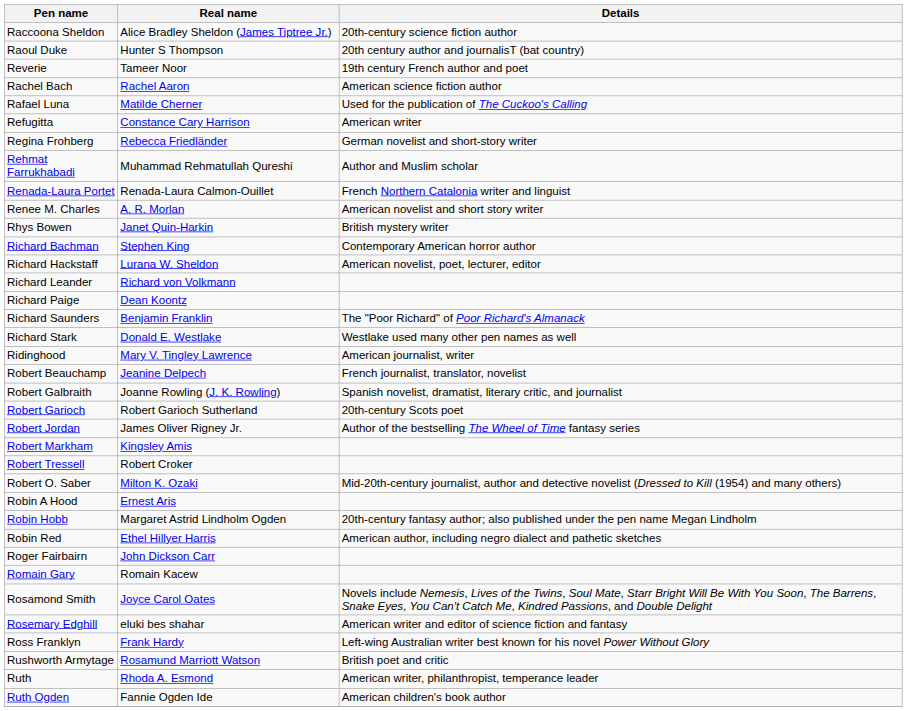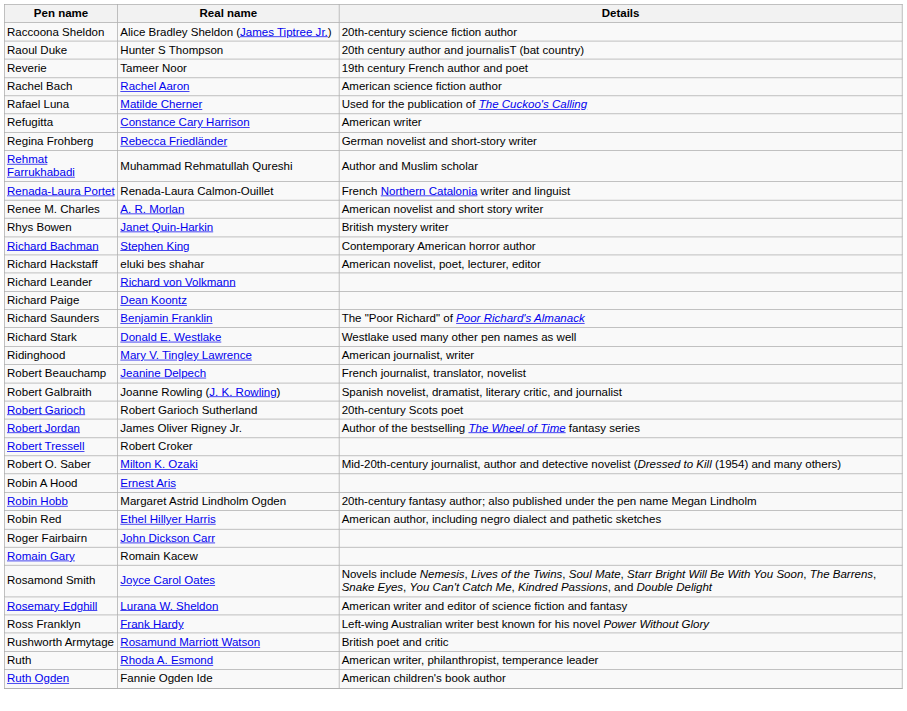 <table class="wikitable sortable">
 <tr>
 <th style="width:150px;">Pen name</th>
 <th style="width:300px;">Real name</th>
 <th class=unsortable>Details</th>
 </tr>
 <tr>
 <td>Raccoona Sheldon</td>
 <td>Alice Bradley Sheldon (<a href='#'>James Tiptree Jr.</a>)</td>
 <td>20th-century science fiction author</td>
 </tr>
 <tr>
 <td>Raoul Duke</td>
 <td>Hunter S Thompson</td>
 <td>20th century author and journalisT (bat country)</td>
 </tr>
 <tr>
 <td>Reverie</td>
 <td>Tameer Noor</td>
 <td>19th century French author and poet</td>
 </tr>
 <tr>
 <td>Rachel Bach</td>
 <td><a href='#'>Rachel Aaron</a></td>
 <td>American science fiction author</td>
 </tr>
 <tr>
 <td>Rafael Luna</td>
 <td><a href='#'>Matilde Cherner</a></td>
 <td>Used for the publication of <em><a href='#'>The Cuckoo's Calling</a></em></td>
 </tr>
 <tr>
 <td>Refugitta</td>
 <td><a href='#'>Constance Cary Harrison</a></td>
 <td>American writer</td>
 </tr>
 <tr>
 <td>Regina Frohberg</td>
 <td><a href='#'>Rebecca Friedländer</a></td>
 <td>German novelist and short-story writer</td>
 </tr>
 <tr>
 <td><a href='#'>Rehmat Farrukhabadi</a></td>
 <td>Muhammad Rehmatullah Qureshi</td>
 <td>Author and Muslim scholar</td>
 </tr>
 <tr>
 <td><a href='#'>Renada-Laura Portet</a></td>
 <td>Renada-Laura Calmon-Ouillet</td>
 <td>French <a href='#'>Northern Catalonia</a> writer and linguist</td>
 </tr>
 <tr>
 <td>Renee M. Charles</td>
 <td><a href='#'>A. R. Morlan</a></td>
 <td>American novelist and short story writer</td>
 </tr>
 <tr>
 <td>Rhys Bowen</td>
 <td><a href='#'>Janet Quin-Harkin</a></td>
 <td>British mystery writer</td>
 </tr>
 <tr>
 <td><a href='#'>Richard Bachman</a></td>
 <td><a href='#'>Stephen King</a></td>
 <td>Contemporary American horror author</td>
 </tr>
 <tr>
 <td>Richard Hackstaff</td>
-<td><a href='#'>Lurana W. Sheldon</a></td>
+<td>eluki bes shahar</td>
 <td>American novelist, poet, lecturer, editor</td>
 </tr>
 <tr>
 <td>Richard Leander</td>
 <td><a href='#'>Richard von Volkmann</a></td>
 <td></td>
 </tr>
 <tr>
 <td>Richard Paige</td>
 <td><a href='#'>Dean Koontz</a></td>
 <td></td>
 </tr>
 <tr>
 <td>Richard Saunders</td>
 <td><a href='#'>Benjamin Franklin</a></td>
 <td>The "Poor Richard" of <em><a href='#'>Poor Richard's Almanack</a></em></td>
 </tr>
 <tr>
 <td>Richard Stark</td>
 <td><a href='#'>Donald E. Westlake</a></td>
 <td>Westlake used many other pen names as well</td>
 </tr>
 <tr>
 <td>Ridinghood</td>
 <td><a href='#'>Mary V. Tingley Lawrence</a></td>
 <td>American journalist, writer</td>
 </tr>
 <tr>
 <td>Robert Beauchamp</td>
 <td><a href='#'>Jeanine Delpech</a></td>
 <td>French journalist, translator, novelist</td>
 </tr>
 <tr>
 <td>Robert Galbraith</td>
 <td>Joanne Rowling (<a href='#'>J. K. Rowling</a>)</td>
 <td>Spanish novelist, dramatist, literary critic, and journalist</td>
 </tr>
 <tr>
 <td><a href='#'>Robert Garioch</a></td>
 <td>Robert Garioch Sutherland</td>
 <td>20th-century Scots poet</td>
 </tr>
 <tr>
 <td><a href='#'>Robert Jordan</a></td>
 <td>James Oliver Rigney Jr.</td>
 <td>Author of the bestselling <em><a href='#'>The Wheel of Time</a></em> fantasy series</td>
 </tr>
 <tr>
-<td><a href='#'>Robert Markham</a></td>
-<td><a href='#'>Kingsley Amis</a></td>
-<td></td>
-</tr>
-<tr>
 <td><a href='#'>Robert Tressell</a></td>
 <td>Robert Croker</td>
 <td></td>
 </tr>
 <tr>
 <td>Robert O. Saber</td>
 <td><a href='#'>Milton K. Ozaki</a></td>
 <td>Mid-20th-century journalist, author and detective novelist (<em>Dressed to Kill</em> (1954) and many others)</td>
 </tr>
 <tr>
 <td>Robin A Hood</td>
 <td><a href='#'>Ernest Aris</a></td>
 <td></td>
 </tr>
 <tr>
 <td><a href='#'>Robin Hobb</a></td>
 <td>Margaret Astrid Lindholm Ogden</td>
 <td>20th-century fantasy author; also published under the pen name Megan Lindholm</td>
 </tr>
 <tr>
 <td>Robin Red</td>
 <td><a href='#'>Ethel Hillyer Harris</a></td>
 <td>American author, including negro dialect and pathetic sketches</td>
 </tr>
 <tr>
 <td>Roger Fairbairn</td>
 <td><a href='#'>John Dickson Carr</a></td>
 <td></td>
 </tr>
 <tr>
 <td><a href='#'>Romain Gary</a></td>
 <td>Romain Kacew</td>
 <td></td>
 </tr>
 <tr>
 <td>Rosamond Smith</td>
 <td><a href='#'>Joyce Carol Oates</a></td>
 <td>Novels include <em>Nemesis</em>, <em>Lives of the Twins</em>, <em>Soul Mate</em>, <em>Starr Bright Will Be With You Soon</em>, <em>The Barrens</em>, <em>Snake Eyes</em>, <em>You Can't Catch Me</em>, <em>Kindred Passions</em>, and <em>Double Delight</em></td>
 </tr>
 <tr>
 <td><a href='#'>Rosemary Edghill</a></td>
-<td>eluki bes shahar</td>
+<td><a href='#'>Lurana W. Sheldon</a></td>
 <td>American writer and editor of science fiction and fantasy</td>
 </tr>
 <tr>
 <td>Ross Franklyn</td>
 <td><a href='#'>Frank Hardy</a></td>
 <td>Left-wing Australian writer best known for his novel <em>Power Without Glory</em></td>
 </tr>
 <tr>
 <td>Rushworth Armytage</td>
 <td><a href='#'>Rosamund Marriott Watson</a></td>
 <td>British poet and critic</td>
 </tr>
 <tr>
 <td>Ruth</td>
 <td><a href='#'>Rhoda A. Esmond</a></td>
 <td>American writer, philanthropist, temperance leader</td>
 </tr>
 <tr>
 <td><a href='#'>Ruth Ogden</a></td>
 <td>Fannie Ogden Ide</td>
 <td>American children's book author</td>
 </tr>
 <tr>
 </tr>
 </table>
